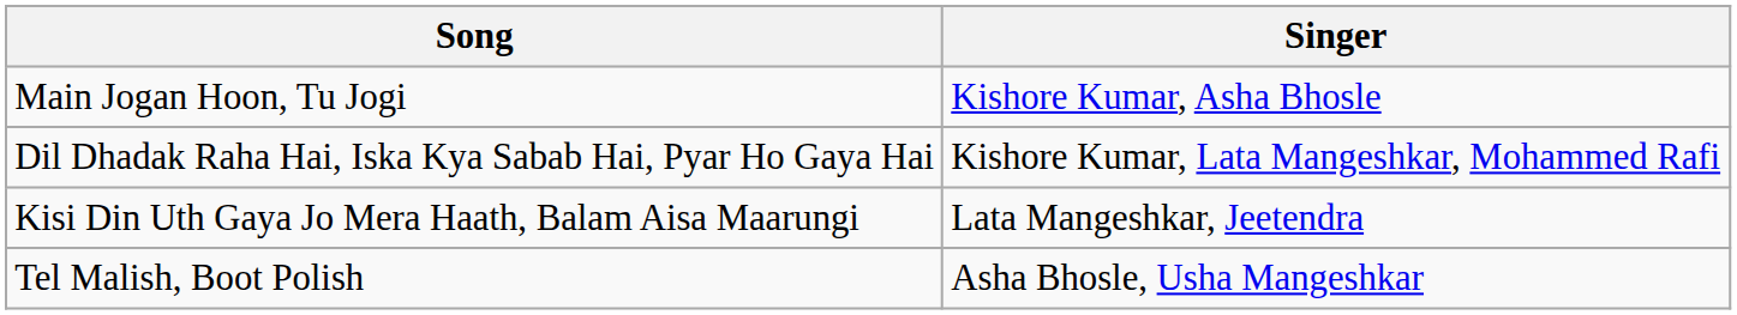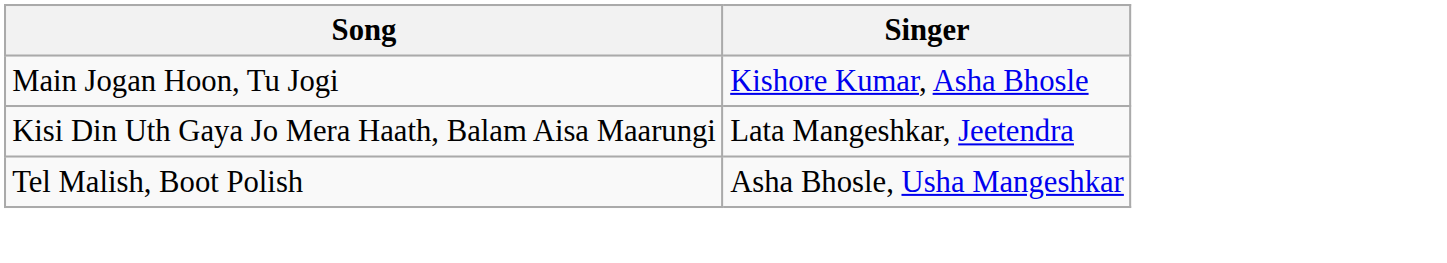 <table class="wikitable" style="font-size:95%;">
 <tr>
 <th>Song</th>
 <th>Singer</th>
 </tr>
 <tr>
 <td>Main Jogan Hoon, Tu Jogi</td>
 <td><a href='#'>Kishore Kumar</a>, <a href='#'>Asha Bhosle</a></td>
 </tr>
 <tr>
-<td>Dil Dhadak Raha Hai, Iska Kya Sabab Hai, Pyar Ho Gaya Hai</td>
-<td>Kishore Kumar, <a href='#'>Lata Mangeshkar</a>, <a href='#'>Mohammed Rafi</a></td>
-</tr>
-<tr>
 <td>Kisi Din Uth Gaya Jo Mera Haath, Balam Aisa Maarungi</td>
 <td>Lata Mangeshkar, <a href='#'>Jeetendra</a></td>
 </tr>
 <tr>
 <td>Tel Malish, Boot Polish</td>
 <td>Asha Bhosle, <a href='#'>Usha Mangeshkar</a></td>
 </tr>
 </table>
